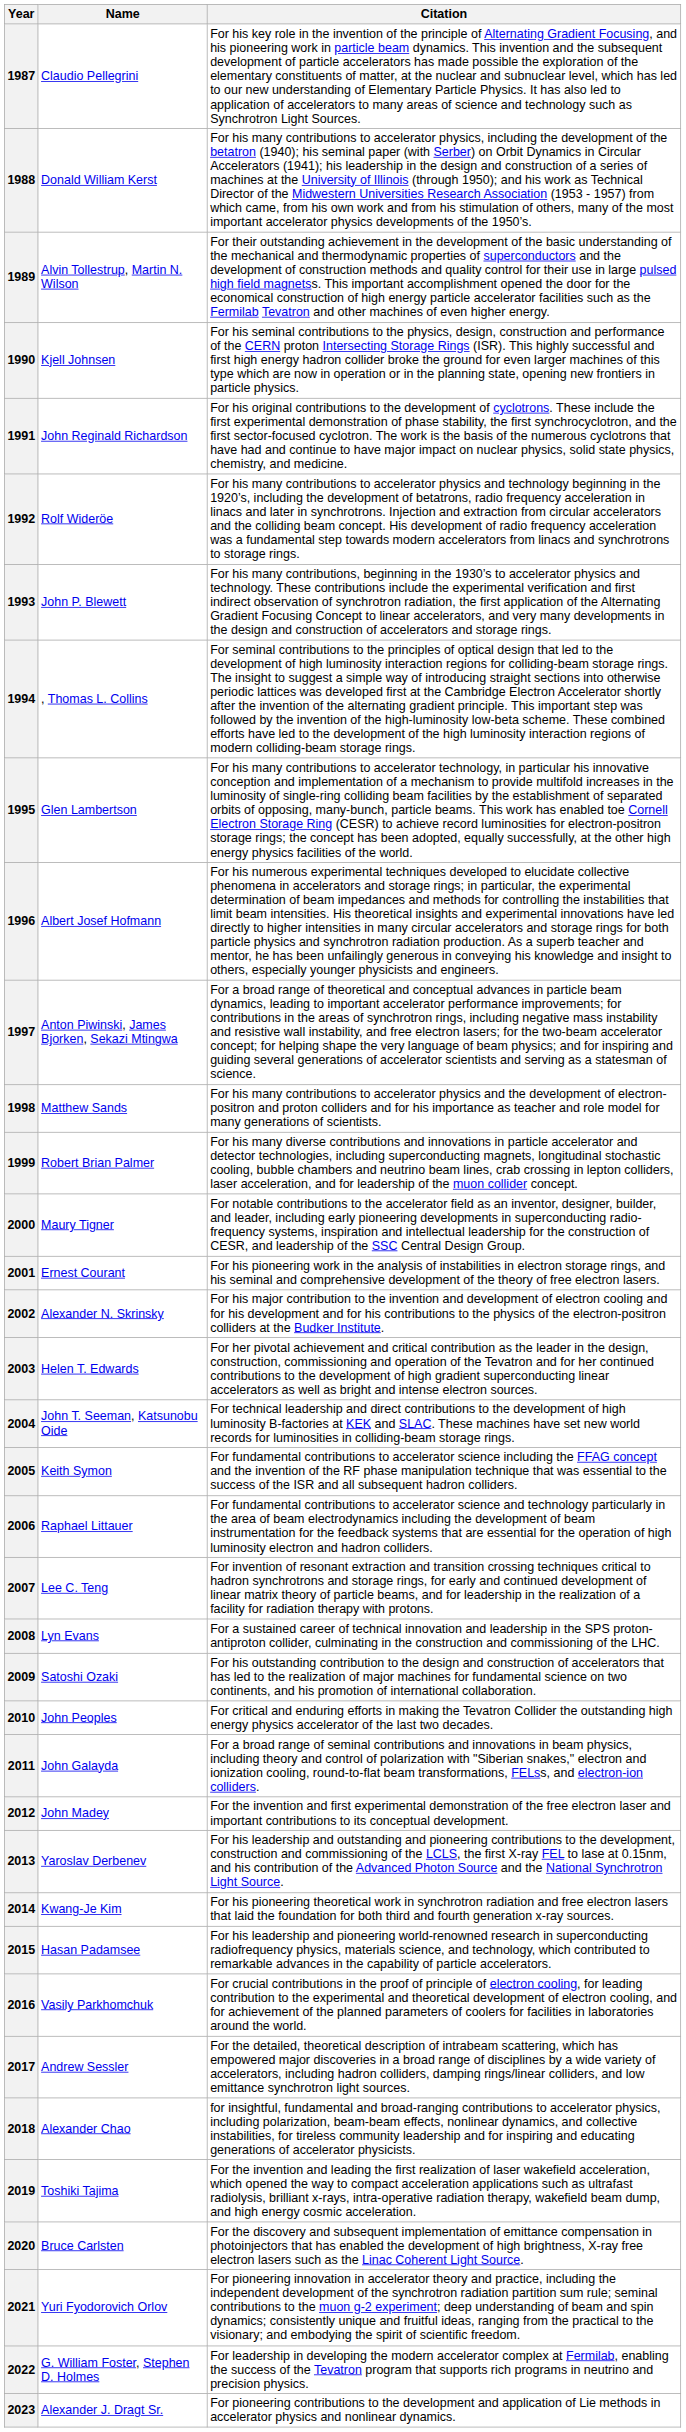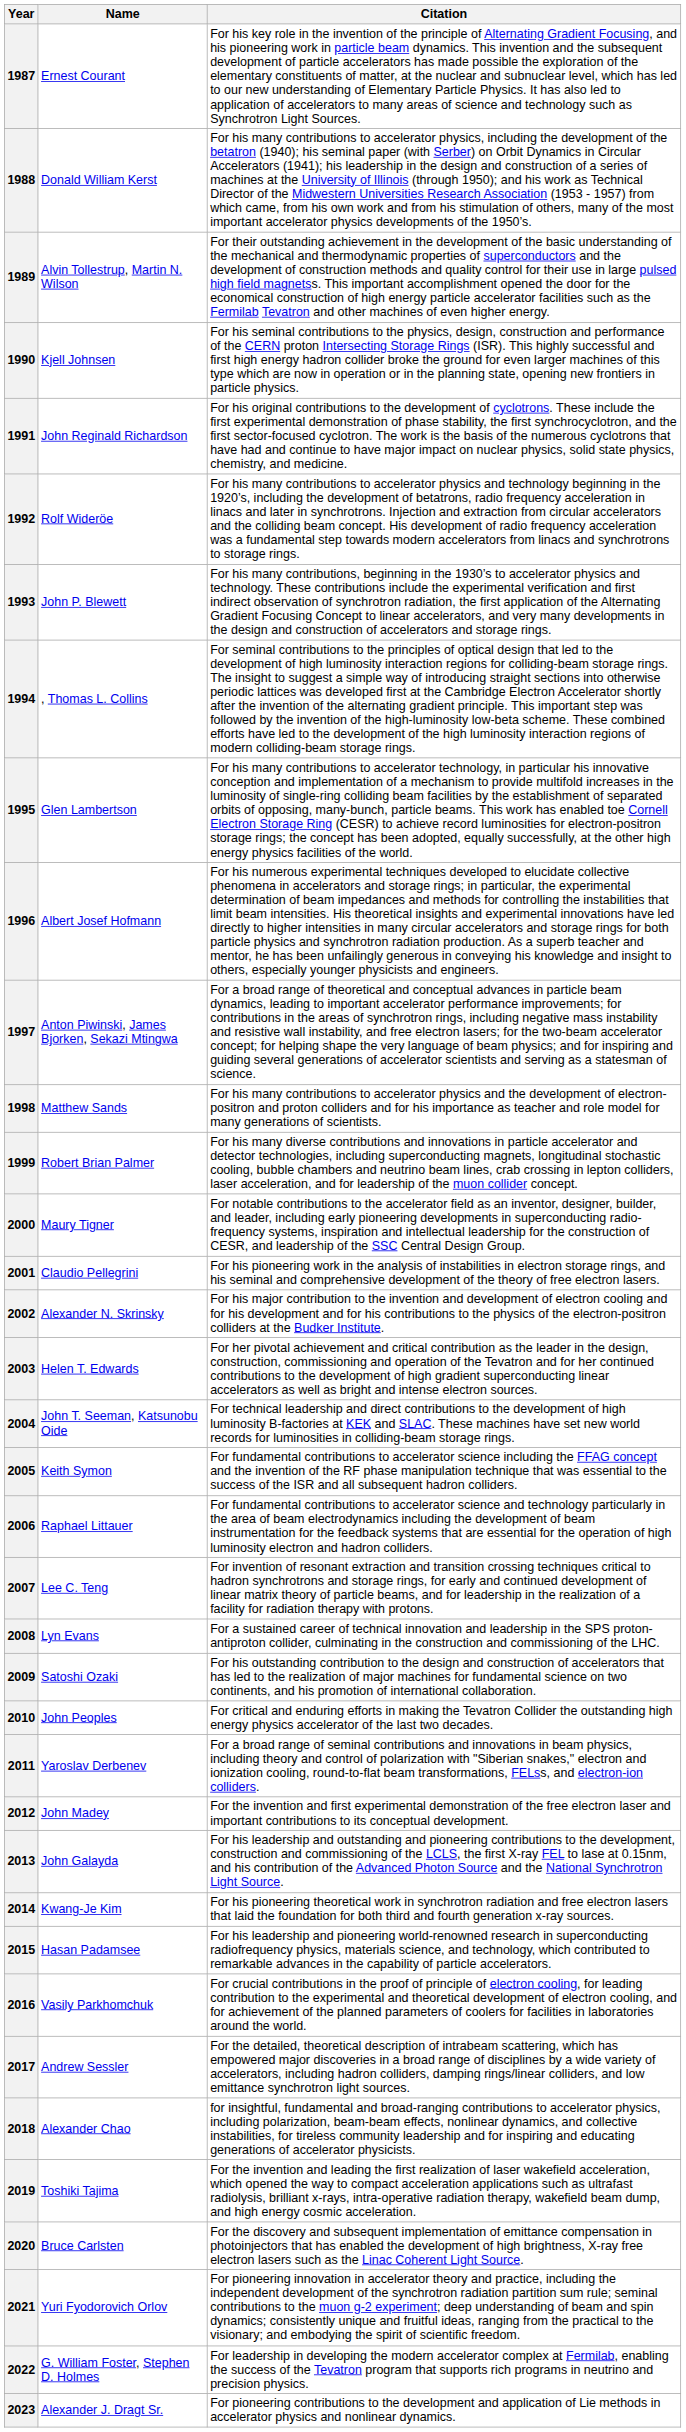 <table class="wikitable sortable">
 <tr>
 <th width=5%>Year</th>
 <th width=25% class="unsortable">Name</th>
 <th width=70% class="unsortable">Citation</th>
 </tr>
 <tr bgcolor=#ffffff>
 <th>1987</th>
-<td><a href='#'>Claudio Pellegrini</a></td>
+<td><a href='#'>Ernest Courant</a></td>
 <td>For his key role in the invention of the principle of <a href='#'>Alternating Gradient Focusing</a>, and his pioneering work in <a href='#'>particle beam</a> dynamics. This invention and the subsequent development of particle accelerators has made possible the exploration of the elementary constituents of matter, at the nuclear and subnuclear level, which has led to our new understanding of Elementary Particle Physics. It has also led to application of accelerators to many areas of science and technology such as Synchrotron Light Sources.</td>
 </tr>
 <tr bgcolor=#ffffff>
 <th>1988</th>
 <td><a href='#'>Donald William Kerst</a></td>
 <td>For his many contributions to accelerator physics, including the development of the <a href='#'>betatron</a> (1940); his seminal paper (with <a href='#'>Serber</a>) on Orbit Dynamics in Circular Accelerators (1941); his leadership in the design and construction of a series of machines at the <a href='#'>University of Illinois</a> (through 1950); and his work as Technical Director of the <a href='#'>Midwestern Universities Research Association</a> (1953 - 1957) from which came, from his own work and from his stimulation of others, many of the most important accelerator physics developments of the 1950’s.</td>
 </tr>
 <tr bgcolor=#ffffff>
 <th>1989</th>
 <td><a href='#'>Alvin Tollestrup</a>, <a href='#'>Martin N. Wilson</a></td>
 <td>For their outstanding achievement in the development of the basic understanding of the mechanical and thermodynamic properties of <a href='#'>superconductors</a> and the development of construction methods and quality control for their use in large <a href='#'>pulsed high field magnets</a>s. This important accomplishment opened the door for the economical construction of high energy particle accelerator facilities such as the <a href='#'>Fermilab</a> <a href='#'>Tevatron</a> and other machines of even higher energy.</td>
 </tr>
 <tr bgcolor=#ffffff>
 <th>1990</th>
 <td><a href='#'>Kjell Johnsen</a></td>
 <td>For his seminal contributions to the physics, design, construction and performance of the <a href='#'>CERN</a> proton <a href='#'>Intersecting Storage Rings</a> (ISR). This highly successful and first high energy hadron collider broke the ground for even larger machines of this type which are now in operation or in the planning state, opening new frontiers in particle physics.</td>
 </tr>
 <tr bgcolor=#ffffff>
 <th>1991</th>
 <td><a href='#'>John Reginald Richardson</a></td>
 <td>For his original contributions to the development of <a href='#'>cyclotrons</a>. These include the first experimental demonstration of phase stability, the first synchrocyclotron, and the first sector-focused cyclotron. The work is the basis of the numerous cyclotrons that have had and continue to have major impact on nuclear physics, solid state physics, chemistry, and medicine.</td>
 </tr>
 <tr bgcolor=#ffffff>
 <th>1992</th>
 <td><a href='#'>Rolf Wideröe</a></td>
 <td>For his many contributions to accelerator physics and technology beginning in the 1920’s, including the development of betatrons, radio frequency acceleration in linacs and later in synchrotrons. Injection and extraction from circular accelerators and the colliding beam concept. His development of radio frequency acceleration was a fundamental step towards modern accelerators from linacs and synchrotrons to storage rings.</td>
 </tr>
 <tr bgcolor=#ffffff>
 <th>1993</th>
 <td><a href='#'>John P. Blewett</a></td>
 <td>For his many contributions, beginning in the 1930’s to accelerator physics and technology. These contributions include the experimental verification and first indirect observation of synchrotron radiation, the first application of the Alternating Gradient Focusing Concept to linear accelerators, and very many developments in the design and construction of accelerators and storage rings.</td>
 </tr>
 <tr bgcolor=#ffffff>
 <th>1994</th>
 <td>, <a href='#'>Thomas L. Collins</a></td>
 <td>For seminal contributions to the principles of optical design that led to the development of high luminosity interaction regions for colliding-beam storage rings. The insight to suggest a simple way of introducing straight sections into otherwise periodic lattices was developed first at the Cambridge Electron Accelerator shortly after the invention of the alternating gradient principle. This important step was followed by the invention of the high-luminosity low-beta scheme. These combined efforts have led to the development of the high luminosity interaction regions of modern colliding-beam storage rings.</td>
 </tr>
 <tr bgcolor=#ffffff>
 <th>1995</th>
 <td><a href='#'>Glen Lambertson</a></td>
 <td>For his many contributions to accelerator technology, in particular his innovative conception and implementation of a mechanism to provide multifold increases in the luminosity of single-ring colliding beam facilities by the establishment of separated orbits of opposing, manу-bunch, particle beams. This work has enabled toe <a href='#'>Cornell Electron Storage Ring</a> (CESR) to achieve record luminosities for electron-positron storage rings; the concept has been adopted, equally successfully, at the other high energy physics facilities of the world.</td>
 </tr>
 <tr bgcolor=#ffffff>
 <th>1996</th>
 <td><a href='#'>Albert Josef Hofmann</a></td>
 <td>For his numerous experimental techniques developed to elucidate collective phenomena in accelerators and storage rings; in particular, the experimental determination of beam impedances and methods for controlling the instabilities that limit beam intensities. His theoretical insights and experimental innovations have led directly to higher intensities in many circular accelerators and storage rings for both particle physics and synchrotron radiation production. As a superb teacher and mentor, he has been unfailingly generous in conveying his knowledge and insight to others, especially younger physicists and engineers.</td>
 </tr>
 <tr bgcolor=#ffffff>
 <th>1997</th>
 <td><a href='#'>Anton Piwinski</a>, <a href='#'>James Bjorken</a>, <a href='#'>Sekazi Mtingwa</a></td>
 <td>For a broad range of theoretical and conceptual advances in particle beam dynamics, leading to important accelerator performance improvements; for contributions in the areas of synchrotron rings, including negative mass instability and resistive wall instability, and free electron lasers; for the two-beam accelerator concept; for helping shape the very language of beam physics; and for inspiring and guiding several generations of accelerator scientists and serving as a statesman of science.</td>
 </tr>
 <tr bgcolor=#ffffff>
 <th>1998</th>
 <td><a href='#'>Matthew Sands</a></td>
 <td>For his many contributions to accelerator physics and the development of electron-positron and proton colliders and for his importance as teacher and role model for many generations of scientists.</td>
 </tr>
 <tr bgcolor=#ffffff>
 <th>1999</th>
 <td><a href='#'>Robert Brian Palmer</a></td>
 <td>For his many diverse contributions and innovations in particle accelerator and detector technologies, including superconducting magnets, longitudinal stochastic cooling, bubble chambers and neutrino beam lines, crab crossing in lepton colliders, laser acceleration, and for leadership of the <a href='#'>muon collider</a> concept.</td>
 </tr>
 <tr bgcolor=#ffffff>
 <th>2000</th>
 <td><a href='#'>Maury Tigner</a></td>
 <td>For notable contributions to the accelerator field as an inventor, designer, builder, and leader, including early pioneering developments in superconducting radio-frequency systems, inspiration and intellectual leadership for the construction of CESR, and leadership of the <a href='#'>SSC</a> Central Design Group.</td>
 </tr>
 <tr bgcolor=#ffffff>
 <th>2001</th>
-<td><a href='#'>Ernest Courant</a></td>
+<td><a href='#'>Claudio Pellegrini</a></td>
 <td>For his pioneering work in the analysis of instabilities in electron storage rings, and his seminal and comprehensive development of the theory of free electron lasers.</td>
 </tr>
 <tr bgcolor=#ffffff>
 <th>2002</th>
 <td><a href='#'>Alexander N. Skrinsky</a></td>
 <td>For his major contribution to the invention and development of electron cooling and for his development and for his contributions to the physics of the electron-positron colliders at the <a href='#'>Budker Institute</a>.</td>
 </tr>
 <tr bgcolor=#ffffff>
 <th>2003</th>
 <td><a href='#'>Helen T. Edwards</a></td>
 <td>For her pivotal achievement and critical contribution as the leader in the design, construction, commissioning and operation of the Tevatron and for her continued contributions to the development of high gradient superconducting linear accelerators as well as bright and intense electron sources.</td>
 </tr>
 <tr bgcolor=#ffffff>
 <th>2004</th>
 <td><a href='#'>John T. Seeman</a>, <a href='#'>Katsunobu Oide</a></td>
 <td>For technical leadership and direct contributions to the development of high luminosity B-factories at <a href='#'>KEK</a> and <a href='#'>SLAC</a>. These machines have set new world records for luminosities in colliding-beam storage rings.</td>
 </tr>
 <tr bgcolor=#ffffff>
 <th>2005</th>
 <td><a href='#'>Keith Symon</a></td>
 <td>For fundamental contributions to accelerator science including the <a href='#'>FFAG concept</a> and the invention of the RF phase manipulation technique that was essential to the success of the ISR and all subsequent hadron colliders.</td>
 </tr>
 <tr bgcolor=#ffffff>
 <th>2006</th>
 <td><a href='#'>Raphael Littauer</a></td>
 <td>For fundamental contributions to accelerator science and technology particularly in the area of beam electrodynamics including the development of beam instrumentation for the feedback systems that are essential for the operation of high luminosity electron and hadron colliders.</td>
 </tr>
 <tr bgcolor=#ffffff>
 <th>2007</th>
 <td><a href='#'>Lee C. Teng</a></td>
 <td>For invention of resonant extraction and transition crossing techniques critical to hadron synchrotrons and storage rings, for early and continued development of linear matrix theory of particle beams, and for leadership in the realization of a facility for radiation therapy with protons.</td>
 </tr>
 <tr bgcolor=#ffffff>
 <th>2008</th>
 <td><a href='#'>Lyn Evans</a></td>
 <td>For a sustained career of technical innovation and leadership in the SPS proton-antiproton collider, culminating in the construction and commissioning of the LHC.</td>
 </tr>
 <tr bgcolor=#ffffff>
 <th>2009</th>
 <td><a href='#'>Satoshi Ozaki</a></td>
 <td>For his outstanding contribution to the design and construction of accelerators that has led to the realization of major machines for fundamental science on two continents, and his promotion of international collaboration.</td>
 </tr>
 <tr bgcolor=#ffffff>
 <th>2010</th>
 <td><a href='#'>John Peoples</a></td>
 <td>For critical and enduring efforts in making the Tevatron Collider the outstanding high energy physics accelerator of the last two decades.</td>
 </tr>
 <tr bgcolor=#ffffff>
 <th>2011</th>
-<td><a href='#'>John Galayda</a></td>
+<td><a href='#'>Yaroslav Derbenev</a></td>
 <td>For a broad range of seminal contributions and innovations in beam physics, including theory and control of polarization with "Siberian snakes," electron and ionization cooling, round-to-flat beam transformations, <a href='#'>FELs</a>s, and <a href='#'>electron-ion colliders</a>.</td>
 </tr>
 <tr bgcolor=#ffffff>
 <th>2012</th>
 <td><a href='#'>John Madey</a></td>
 <td>For the invention and first experimental demonstration of the free electron laser and important contributions to its conceptual development.</td>
 </tr>
 <tr bgcolor=#ffffff>
 <th>2013</th>
-<td><a href='#'>Yaroslav Derbenev</a></td>
+<td><a href='#'>John Galayda</a></td>
 <td>For his leadership and outstanding and pioneering contributions to the development, construction and commissioning of the <a href='#'>LCLS</a>, the first X-ray <a href='#'>FEL</a> to lase at 0.15nm, and his contribution of the <a href='#'>Advanced Photon Source</a> and the <a href='#'>National Synchrotron Light Source</a>.</td>
 </tr>
 <tr bgcolor=#ffffff>
 <th>2014</th>
 <td><a href='#'>Kwang-Je Kim</a></td>
 <td>For his pioneering theoretical work in synchrotron radiation and free electron lasers that laid the foundation for both third and fourth generation x-ray sources.</td>
 </tr>
 <tr bgcolor=#ffffff>
 <th>2015</th>
 <td><a href='#'>Hasan Padamsee</a></td>
 <td>For his leadership and pioneering world-renowned research in superconducting radiofrequency physics, materials science, and technology, which contributed to remarkable advances in the capability of particle accelerators.</td>
 </tr>
 <tr bgcolor=#ffffff>
 <th>2016</th>
 <td><a href='#'>Vasily Parkhomchuk</a></td>
 <td>For crucial contributions in the proof of principle of <a href='#'>electron cooling</a>, for leading contribution to the experimental and theoretical development of electron cooling, and for achievement of the planned parameters of coolers for facilities in laboratories around the world.</td>
 </tr>
 <tr bgcolor=#ffffff>
 <th>2017</th>
 <td><a href='#'>Andrew Sessler</a></td>
 <td>For the detailed, theoretical description of intrabeam scattering, which has empowered major discoveries in a broad range of disciplines by a wide variety of accelerators, including hadron colliders, damping rings/linear colliders, and low emittance synchrotron light sources.</td>
 </tr>
 <tr bgcolor=#ffffff>
 <th>2018</th>
 <td><a href='#'>Alexander Chao</a></td>
 <td>for insightful, fundamental and broad-ranging contributions to accelerator physics, including polarization, beam-beam effects, nonlinear dynamics, and collective instabilities, for tireless community leadership and for inspiring and educating generations of accelerator physicists.</td>
 </tr>
 <tr bgcolor=#ffffff>
 <th>2019</th>
 <td><a href='#'>Toshiki Tajima</a></td>
 <td>For the invention and leading the first realization of laser wakefield acceleration, which opened the way to compact acceleration applications such as ultrafast radiolysis, brilliant x-rays, intra-operative radiation therapy, wakefield beam dump, and high energy cosmic acceleration.</td>
 </tr>
 <tr bgcolor=#ffffff>
 <th>2020</th>
 <td><a href='#'>Bruce Carlsten</a></td>
 <td>For the discovery and subsequent implementation of emittance compensation in photoinjectors that has enabled the development of high brightness, X-ray free electron lasers such as the <a href='#'>Linac Coherent Light Source</a>.</td>
 </tr>
 <tr bgcolor=#ffffff>
 <th>2021</th>
 <td><a href='#'>Yuri Fyodorovich Orlov</a></td>
 <td>For pioneering innovation in accelerator theory and practice, including the independent development of the synchrotron radiation partition sum rule; seminal contributions to the <a href='#'>muon g-2 experiment</a>; deep understanding of beam and spin dynamics; consistently unique and fruitful ideas, ranging from the practical to the visionary; and embodying the spirit of scientific freedom.</td>
 </tr>
 <tr bgcolor=#ffffff>
 <th>2022</th>
 <td><a href='#'>G. William Foster</a>, <a href='#'>Stephen D. Holmes</a></td>
 <td>For leadership in developing the modern accelerator complex at <a href='#'>Fermilab</a>, enabling the success of the <a href='#'>Tevatron</a> program that supports rich programs in neutrino and precision physics.</td>
 </tr>
 <tr bgcolor=#ffffff>
 <th>2023</th>
 <td><a href='#'>Alexander J. Dragt Sr.</a></td>
 <td>For pioneering contributions to the development and application of Lie methods in accelerator physics and nonlinear dynamics.</td>
 </tr>
 </table>
